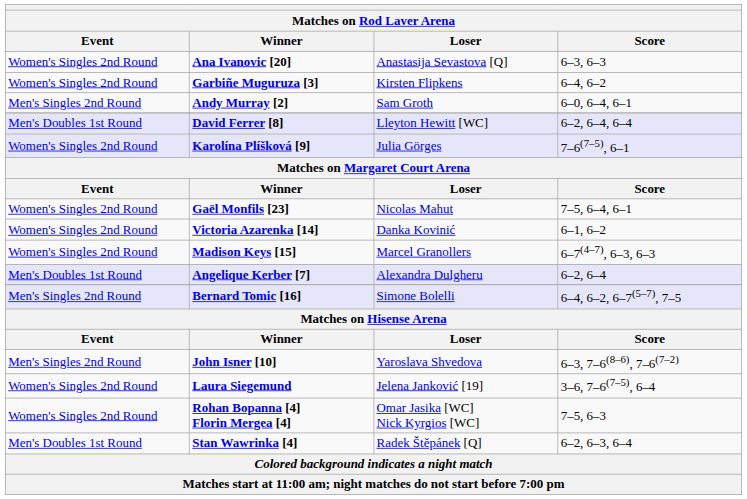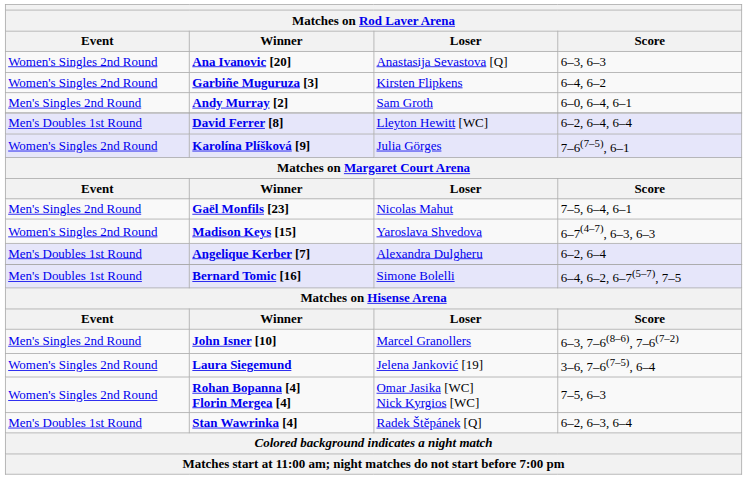 <table class="wikitable collapsible uncollapsed" style="margin:1em auto;">
 <tr>
 <th colspan=4></th>
 </tr>
 <tr>
 <th colspan=4><strong>Matches on <a href='#'>Rod Laver Arena</a></strong></th>
 </tr>
 <tr>
 <th style="width:220px;">Event</th>
 <th style="width:220px;">Winner</th>
 <th style="width:220px;">Loser</th>
 <th style="width:220px;">Score</th>
 </tr>
 <tr>
 <td><a href='#'>Women's Singles 2nd Round</a></td>
 <td><strong> <a href='#'>Ana Ivanovic</a> [20]</strong></td>
 <td> <a href='#'>Anastasija Sevastova</a> [Q]</td>
 <td>6–3, 6–3</td>
 </tr>
 <tr>
 <td><a href='#'>Women's Singles 2nd Round</a></td>
 <td><strong> <a href='#'>Garbiñe Muguruza</a> [3]</strong></td>
 <td> <a href='#'>Kirsten Flipkens</a></td>
 <td>6–4, 6–2</td>
 </tr>
 <tr>
 <td><a href='#'>Men's Singles 2nd Round</a></td>
 <td><strong> <a href='#'>Andy Murray</a> [2]</strong></td>
 <td> <a href='#'>Sam Groth</a></td>
 <td>6–0, 6–4, 6–1</td>
 </tr>
 <tr>
 </tr>
 <tr bgcolor=lavender>
 <td><a href='#'>Men's Doubles 1st Round</a></td>
 <td><strong> <a href='#'>David Ferrer</a> [8]</strong></td>
 <td> <a href='#'>Lleyton Hewitt</a> [WC]</td>
 <td>6–2, 6–4, 6–4</td>
 </tr>
 <tr bgcolor=lavender>
 <td><a href='#'>Women's Singles 2nd Round</a></td>
 <td><strong> <a href='#'>Karolína Plíšková</a> [9]</strong></td>
 <td> <a href='#'>Julia Görges</a></td>
 <td>7–6<sup>(7–5)</sup>, 6–1</td>
 </tr>
 <tr>
 <th colspan=4><strong>Matches on <a href='#'>Margaret Court Arena</a></strong></th>
 </tr>
 <tr>
 <th style="width:220px;">Event</th>
 <th style="width:220px;">Winner</th>
 <th style="width:220px;">Loser</th>
 <th style="width:220px;">Score</th>
 </tr>
 <tr>
-<td><a href='#'>Women's Singles 2nd Round</a></td>
+<td><a href='#'>Men's Singles 2nd Round</a></td>
 <td><strong> <a href='#'>Gaël Monfils</a> [23]</strong></td>
 <td> <a href='#'>Nicolas Mahut</a></td>
 <td>7–5, 6–4, 6–1</td>
 </tr>
 <tr>
 <td><a href='#'>Women's Singles 2nd Round</a></td>
-<td><strong> <a href='#'>Victoria Azarenka</a> [14]</strong></td>
-<td> <a href='#'>Danka Kovinić</a></td>
-<td>6–1, 6–2</td>
-</tr>
-<tr>
-<td><a href='#'>Women's Singles 2nd Round</a></td>
 <td><strong> <a href='#'>Madison Keys</a> [15]</strong></td>
-<td> <a href='#'>Marcel Granollers</a></td>
+<td> <a href='#'>Yaroslava Shvedova</a></td>
 <td>6–7<sup>(4–7)</sup>, 6–3, 6–3</td>
 </tr>
 <tr bgcolor="lavender">
 <td><a href='#'>Men's Doubles 1st Round</a></td>
 <td><strong> <a href='#'>Angelique Kerber</a> [7]</strong></td>
 <td> <a href='#'>Alexandra Dulgheru</a></td>
 <td>6–2, 6–4</td>
 </tr>
 <tr>
 </tr>
 <tr bgcolor="lavender">
-<td><a href='#'>Men's Singles 2nd Round</a></td>
+<td><a href='#'>Men's Doubles 1st Round</a></td>
 <td><strong> <a href='#'>Bernard Tomic</a> [16]</strong></td>
 <td> <a href='#'>Simone Bolelli</a></td>
 <td>6–4, 6–2, 6–7<sup>(5–7)</sup>, 7–5</td>
 </tr>
 <tr>
 <th colspan=4><strong>Matches on <a href='#'>Hisense Arena</a></strong></th>
 </tr>
 <tr>
 <th style="width:220px;">Event</th>
 <th style="width:220px;">Winner</th>
 <th style="width:220px;">Loser</th>
 <th style="width:220px;">Score</th>
 </tr>
 <tr>
 <td><a href='#'>Men's Singles 2nd Round</a></td>
 <td><strong> <a href='#'>John Isner</a> [10]</strong></td>
-<td> <a href='#'>Yaroslava Shvedova</a></td>
+<td> <a href='#'>Marcel Granollers</a></td>
 <td>6–3, 7–6<sup>(8–6)</sup>, 7–6<sup>(7–2)</sup></td>
 </tr>
 <tr>
 <td><a href='#'>Women's Singles 2nd Round</a></td>
 <td><strong> <a href='#'>Laura Siegemund</a></strong></td>
 <td> <a href='#'>Jelena Janković</a> [19]</td>
 <td>3–6, 7–6<sup>(7–5)</sup>, 6–4</td>
 </tr>
 <tr>
 <td><a href='#'>Women's Singles 2nd Round</a></td>
 <td><strong> <a href='#'>Rohan Bopanna</a> [4]<br> <a href='#'>Florin Mergea</a> [4]</strong></td>
 <td> <a href='#'>Omar Jasika</a> [WC]<br> <a href='#'>Nick Kyrgios</a> [WC]</td>
 <td>7–5, 6–3</td>
 </tr>
 <tr>
 <td><a href='#'>Men's Doubles 1st Round</a></td>
 <td><strong> <a href='#'>Stan Wawrinka</a> [4]</strong></td>
 <td> <a href='#'>Radek Štěpánek</a> [Q]</td>
 <td>6–2, 6–3, 6–4</td>
 </tr>
 <tr>
 <th colspan=4><em>Colored background indicates a night match</em></th>
 </tr>
 <tr>
 <th colspan=4>Matches start at 11:00 am; night matches do not start before 7:00 pm</th>
 </tr>
 </table>
